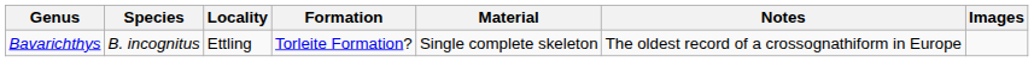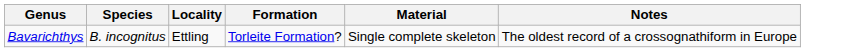 <table class="wikitable">
 <tr>
 <th>Genus</th>
 <th>Species</th>
 <th>Locality</th>
 <th>Formation</th>
 <th>Material</th>
 <th>Notes</th>
-<th>Images</th>
 </tr>
 <tr>
 <td><em><a href='#'>Bavarichthys</a></em></td>
 <td><em>B. incognitus</em></td>
 <td>Ettling</td>
 <td><a href='#'>Torleite Formation</a>?</td>
 <td>Single complete skeleton</td>
 <td>The oldest record of a crossognathiform in Europe</td>
-<td></td>
 </tr>
 </table>
